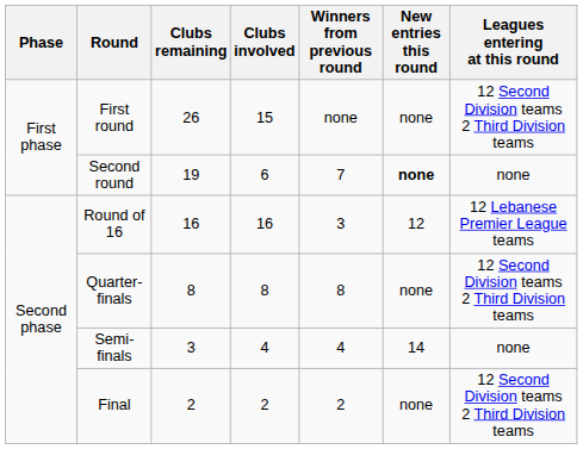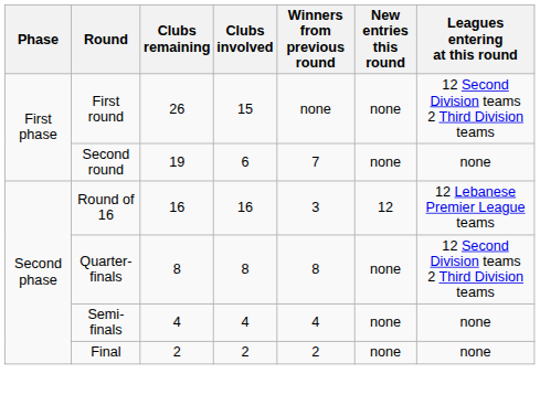 <table class="wikitable" style="text-align:center">
 <tr>
 <th>Phase</th>
 <th>Round</th>
 <th>Clubs<br>remaining</th>
 <th>Clubs<br>involved</th>
 <th>Winners from<br>previous round</th>
 <th>New entries<br>this round</th>
 <th>Leagues entering<br>at this round</th>
 </tr>
 <tr>
 <td rowspan="2">First phase</td>
 <td>First round</td>
 <td>26</td>
 <td>15</td>
 <td>none</td>
 <td>none</td>
 <td>12 <a href='#'>Second Division</a> teams<br>2 <a href='#'>Third Division</a> teams</td>
 </tr>
 <tr>
 <td>Second round</td>
 <td>19</td>
 <td>6</td>
 <td>7</td>
-<td><strong>none</strong></td>
+<td>none</td>
 <td>none</td>
 </tr>
 <tr>
 <td rowspan="4">Second phase</td>
 <td>Round of 16</td>
 <td>16</td>
 <td>16</td>
 <td>3</td>
 <td>12</td>
 <td>12 <a href='#'>Lebanese Premier League</a> teams</td>
 </tr>
 <tr>
 <td>Quarter-finals</td>
 <td>8</td>
 <td>8</td>
 <td>8</td>
 <td>none</td>
 <td>12 <a href='#'>Second Division</a> teams<br>2 <a href='#'>Third Division</a> teams</td>
 </tr>
 <tr>
 <td>Semi-finals</td>
-<td>3</td>
 <td>4</td>
 <td>4</td>
-<td>14</td>
+<td>4</td>
+<td>none</td>
 <td>none</td>
 </tr>
 <tr>
 <td>Final</td>
 <td>2</td>
 <td>2</td>
 <td>2</td>
 <td>none</td>
-<td>12 <a href='#'>Second Division</a> teams<br>2 <a href='#'>Third Division</a> teams</td>
+<td>none</td>
 </tr>
 </table>
